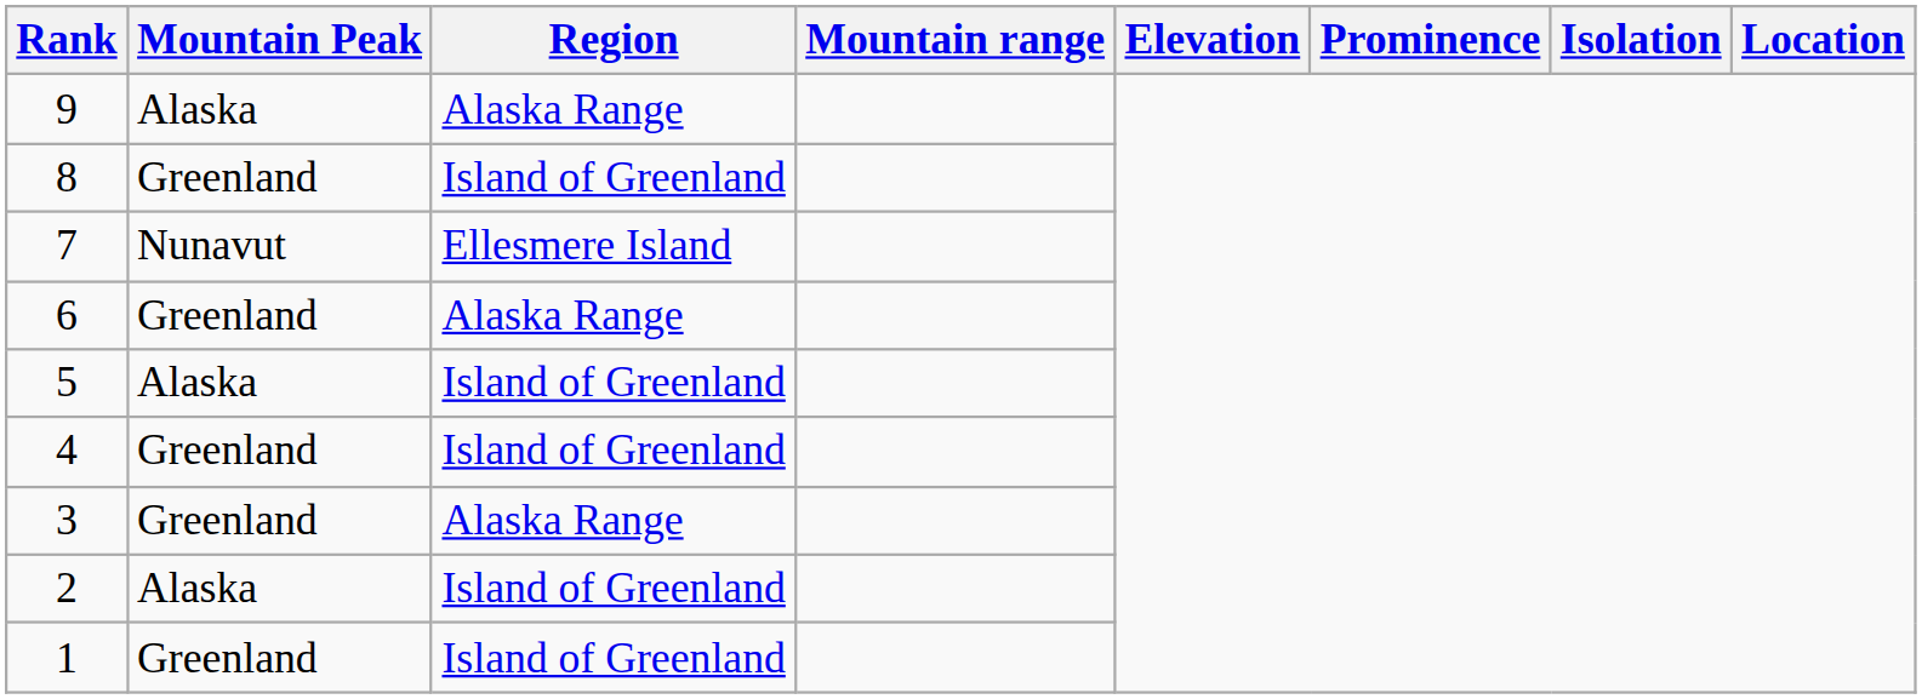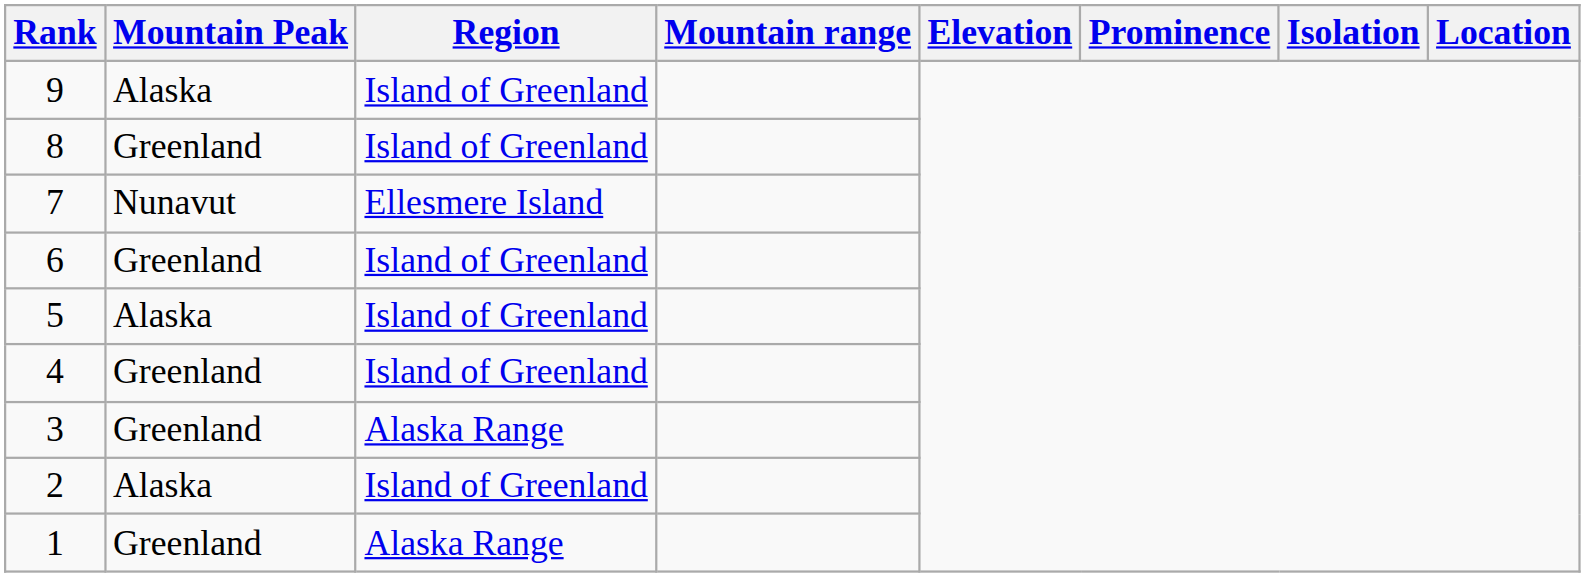 <table class="wikitable sortable">
 <tr>
 <th><a href='#'>Rank</a></th>
 <th><a href='#'>Mountain Peak</a></th>
 <th><a href='#'>Region</a></th>
 <th><a href='#'>Mountain range</a></th>
 <th><a href='#'>Elevation</a></th>
 <th><a href='#'>Prominence</a></th>
 <th><a href='#'>Isolation</a></th>
 <th><a href='#'>Location</a></th>
 </tr>
 <tr>
 <td align=center>9<br></td>
 <td>Alaska</td>
-<td><a href='#'>Alaska Range</a><br></td>
+<td><a href='#'>Island of Greenland</a><br></td>
 <td></td>
 </tr>
 <tr>
 <td align=center>8<br></td>
 <td>Greenland</td>
 <td><a href='#'>Island of Greenland</a><br></td>
 <td></td>
 </tr>
 <tr>
 <td align=center>7<br></td>
 <td>Nunavut</td>
 <td><a href='#'>Ellesmere Island</a><br></td>
 <td></td>
 </tr>
 <tr>
 <td align=center>6<br></td>
 <td>Greenland</td>
-<td><a href='#'>Alaska Range</a><br></td>
+<td><a href='#'>Island of Greenland</a><br></td>
 <td></td>
 </tr>
 <tr>
 <td align=center>5<br></td>
 <td>Alaska</td>
 <td><a href='#'>Island of Greenland</a><br></td>
 <td></td>
 </tr>
 <tr>
 <td align=center>4<br></td>
 <td>Greenland</td>
 <td><a href='#'>Island of Greenland</a><br></td>
 <td></td>
 </tr>
 <tr>
 <td align=center>3<br></td>
 <td>Greenland</td>
 <td><a href='#'>Alaska Range</a><br></td>
 <td></td>
 </tr>
 <tr>
 <td align=center>2<br></td>
 <td>Alaska</td>
 <td><a href='#'>Island of Greenland</a><br></td>
 <td></td>
 </tr>
 <tr>
 <td align=center>1<br></td>
 <td>Greenland</td>
-<td><a href='#'>Island of Greenland</a><br></td>
+<td><a href='#'>Alaska Range</a><br></td>
 <td></td>
 </tr>
 </table>
